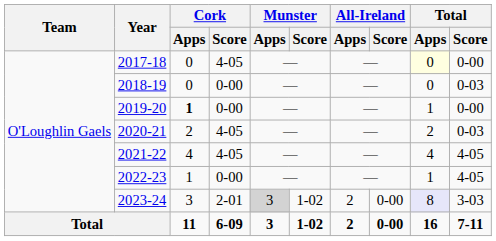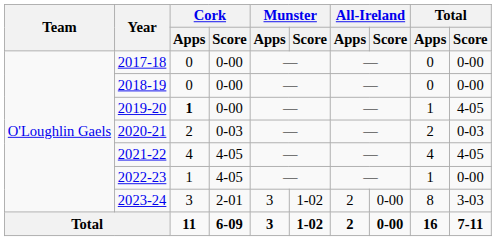 <table class="wikitable" style="text-align:center">
 <tr>
 <th rowspan="2">Team</th>
 <th rowspan="2">Year</th>
 <th colspan="2"><a href='#'>Cork</a></th>
 <th colspan="2"><a href='#'>Munster</a></th>
 <th colspan="2"><a href='#'>All-Ireland</a></th>
 <th colspan="2">Total</th>
 </tr>
 <tr>
 <th>Apps</th>
 <th>Score</th>
 <th>Apps</th>
 <th>Score</th>
 <th>Apps</th>
 <th>Score</th>
 <th>Apps</th>
 <th>Score</th>
 </tr>
 <tr>
 <td rowspan="7"><a href='#'>O'Loughlin Gaels</a></td>
 <td><a href='#'>2017-18</a></td>
 <td>0</td>
-<td>4-05</td>
+<td>0-00</td>
 <td colspan=2>—</td>
 <td colspan=2>—</td>
-<td style="background: lightyellow;">0</td>
+<td>0</td>
 <td>0-00</td>
 </tr>
 <tr>
 <td><a href='#'>2018-19</a></td>
 <td>0</td>
 <td>0-00</td>
 <td colspan=2>—</td>
 <td colspan=2>—</td>
 <td>0</td>
-<td>0-03</td>
+<td>0-00</td>
 </tr>
 <tr>
 <td><a href='#'>2019-20</a></td>
 <td><strong>1</strong></td>
 <td>0-00</td>
 <td colspan=2>—</td>
 <td colspan=2>—</td>
 <td>1</td>
-<td>0-00</td>
+<td>4-05</td>
 </tr>
 <tr>
 <td><a href='#'>2020-21</a></td>
 <td>2</td>
-<td>4-05</td>
+<td>0-03</td>
 <td colspan=2>—</td>
 <td colspan=2>—</td>
 <td>2</td>
 <td>0-03</td>
 </tr>
 <tr>
 <td><a href='#'>2021-22</a></td>
 <td>4</td>
 <td>4-05</td>
 <td colspan=2>—</td>
 <td colspan=2>—</td>
 <td>4</td>
 <td>4-05</td>
 </tr>
 <tr>
 <td><a href='#'>2022-23</a></td>
 <td>1</td>
-<td>0-00</td>
+<td>4-05</td>
 <td colspan=2>—</td>
 <td colspan=2>—</td>
 <td>1</td>
-<td>4-05</td>
+<td>0-00</td>
 </tr>
 <tr>
 <td><a href='#'>2023-24</a></td>
 <td>3</td>
 <td>2-01</td>
-<td style="background: lightgrey;">3</td>
+<td>3</td>
 <td>1-02</td>
 <td>2</td>
 <td>0-00</td>
-<td style="background: lavender;">8</td>
+<td>8</td>
 <td>3-03</td>
 </tr>
 <tr>
 <th colspan="2">Total</th>
 <td><strong>11</strong></td>
 <td><strong>6-09</strong></td>
 <td><strong>3</strong></td>
 <td><strong>1-02</strong></td>
 <td><strong>2</strong></td>
 <td><strong>0-00</strong></td>
 <td><strong>16</strong></td>
 <td><strong>7-11</strong></td>
 </tr>
 </table>
